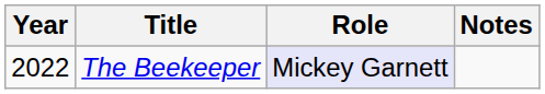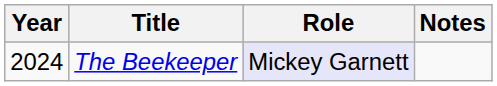 <table class="wikitable sortable">
 <tr>
 <th>Year</th>
 <th>Title</th>
 <th>Role</th>
 <th class="unsortable">Notes</th>
 </tr>
 <tr>
-<td>2022</td>
+<td>2024</td>
 <td><em><a href='#'>The Beekeeper</a></em></td>
 <td style="background: lavender;">Mickey Garnett</td>
 <td></td>
 </tr>
 </table>
